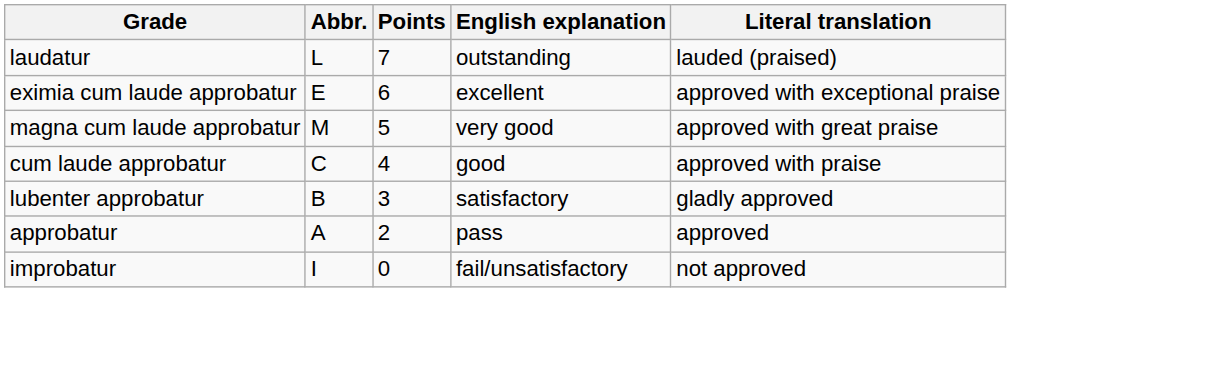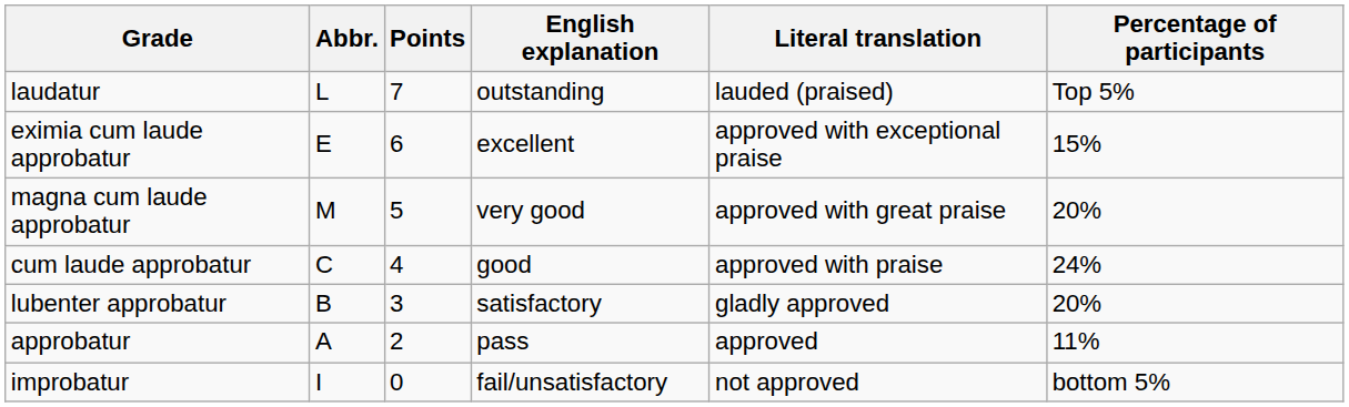 <table class="wikitable">
 <tr>
 <th>Grade</th>
 <th>Abbr.</th>
 <th>Points</th>
 <th>English explanation</th>
 <th>Literal translation</th>
+<th>Percentage of participants</th>
 </tr>
 <tr>
 <td>laudatur</td>
 <td>L</td>
 <td>7</td>
 <td>outstanding</td>
 <td>lauded (praised)</td>
+<td>Top 5%</td>
 </tr>
 <tr>
 <td>eximia cum laude approbatur</td>
 <td>E</td>
 <td>6</td>
 <td>excellent</td>
 <td>approved with exceptional praise</td>
+<td>15%</td>
 </tr>
 <tr>
 <td>magna cum laude approbatur</td>
 <td>M</td>
 <td>5</td>
 <td>very good</td>
 <td>approved with great praise</td>
+<td>20%</td>
 </tr>
 <tr>
 <td>cum laude approbatur</td>
 <td>C</td>
 <td>4</td>
 <td>good</td>
 <td>approved with praise</td>
+<td>24%</td>
 </tr>
 <tr>
 <td>lubenter approbatur</td>
 <td>B</td>
 <td>3</td>
 <td>satisfactory</td>
 <td>gladly approved</td>
+<td>20%</td>
 </tr>
 <tr>
 <td>approbatur</td>
 <td>A</td>
 <td>2</td>
 <td>pass</td>
 <td>approved</td>
+<td>11%</td>
 </tr>
 <tr>
 <td>improbatur</td>
 <td>I</td>
 <td>0</td>
 <td>fail/unsatisfactory</td>
 <td>not approved</td>
+<td>bottom 5%</td>
 </tr>
 </table>
